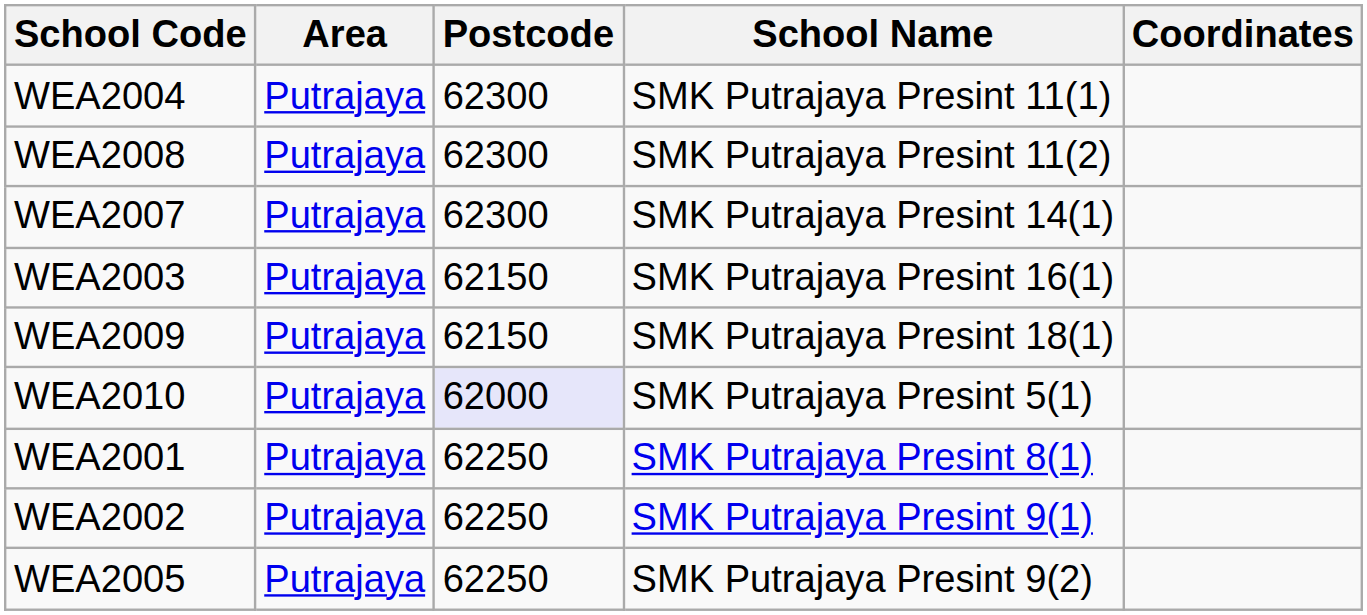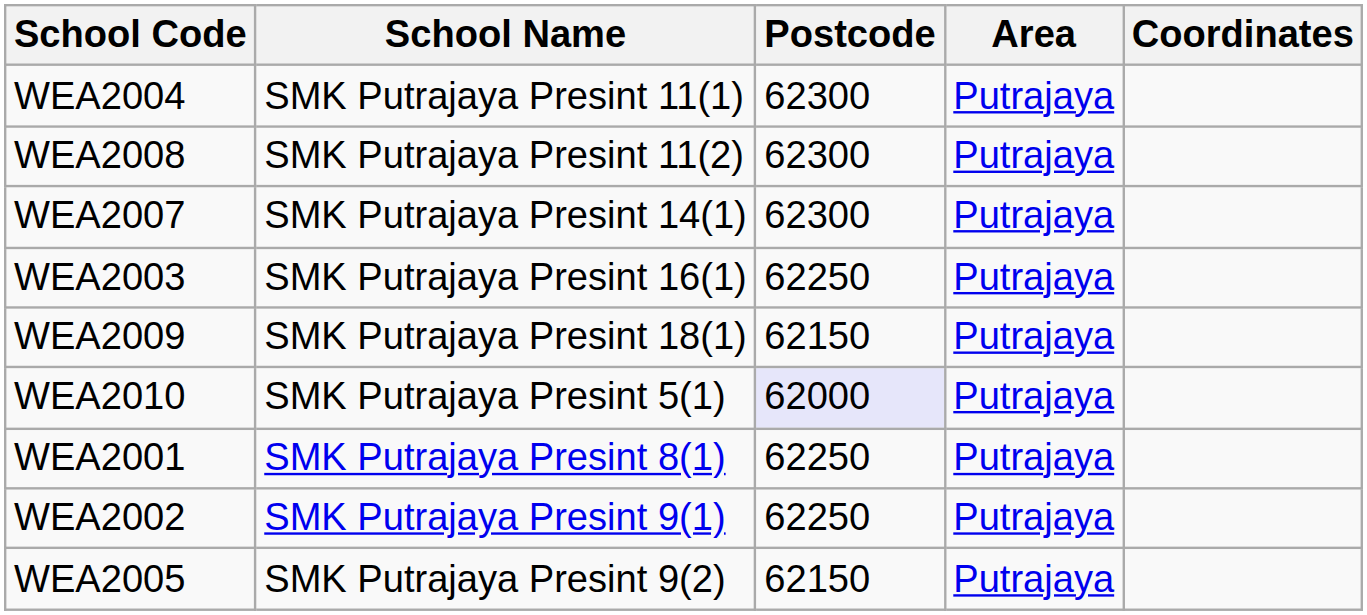 <table class="wikitable sortable">
 <tr>
 <th>School Code</th>
+<th>School Name</th>
+<th>Postcode</th>
 <th>Area</th>
-<th>Postcode</th>
-<th>School Name</th>
 <th>Coordinates</th>
 </tr>
 <tr>
 <td>WEA2004</td>
+<td>SMK Putrajaya Presint 11(1)</td>
+<td>62300</td>
 <td><a href='#'>Putrajaya</a></td>
-<td>62300</td>
-<td>SMK Putrajaya Presint 11(1)</td>
 <td></td>
 </tr>
 <tr>
 <td>WEA2008</td>
+<td>SMK Putrajaya Presint 11(2)</td>
+<td>62300</td>
 <td><a href='#'>Putrajaya</a></td>
-<td>62300</td>
-<td>SMK Putrajaya Presint 11(2)</td>
 <td></td>
 </tr>
 <tr>
 <td>WEA2007</td>
+<td>SMK Putrajaya Presint 14(1)</td>
+<td>62300</td>
 <td><a href='#'>Putrajaya</a></td>
-<td>62300</td>
-<td>SMK Putrajaya Presint 14(1)</td>
 <td></td>
 </tr>
 <tr>
 <td>WEA2003</td>
+<td>SMK Putrajaya Presint 16(1)</td>
+<td>62250</td>
 <td><a href='#'>Putrajaya</a></td>
-<td>62150</td>
-<td>SMK Putrajaya Presint 16(1)</td>
 <td></td>
 </tr>
 <tr>
 <td>WEA2009</td>
+<td>SMK Putrajaya Presint 18(1)</td>
+<td>62150</td>
 <td><a href='#'>Putrajaya</a></td>
-<td>62150</td>
-<td>SMK Putrajaya Presint 18(1)</td>
 <td></td>
 </tr>
 <tr>
 <td>WEA2010</td>
+<td>SMK Putrajaya Presint 5(1)</td>
+<td style="background: lavender;">62000</td>
 <td><a href='#'>Putrajaya</a></td>
-<td style="background: lavender;">62000</td>
-<td>SMK Putrajaya Presint 5(1)</td>
 <td></td>
 </tr>
 <tr>
 <td>WEA2001</td>
+<td><a href='#'>SMK Putrajaya Presint 8(1)</a></td>
+<td>62250</td>
 <td><a href='#'>Putrajaya</a></td>
-<td>62250</td>
-<td><a href='#'>SMK Putrajaya Presint 8(1)</a></td>
 <td></td>
 </tr>
 <tr>
 <td>WEA2002</td>
+<td><a href='#'>SMK Putrajaya Presint 9(1)</a></td>
+<td>62250</td>
 <td><a href='#'>Putrajaya</a></td>
-<td>62250</td>
-<td><a href='#'>SMK Putrajaya Presint 9(1)</a></td>
 <td></td>
 </tr>
 <tr>
 <td>WEA2005</td>
+<td>SMK Putrajaya Presint 9(2)</td>
+<td>62150</td>
 <td><a href='#'>Putrajaya</a></td>
-<td>62250</td>
-<td>SMK Putrajaya Presint 9(2)</td>
 <td></td>
 </tr>
 </table>
